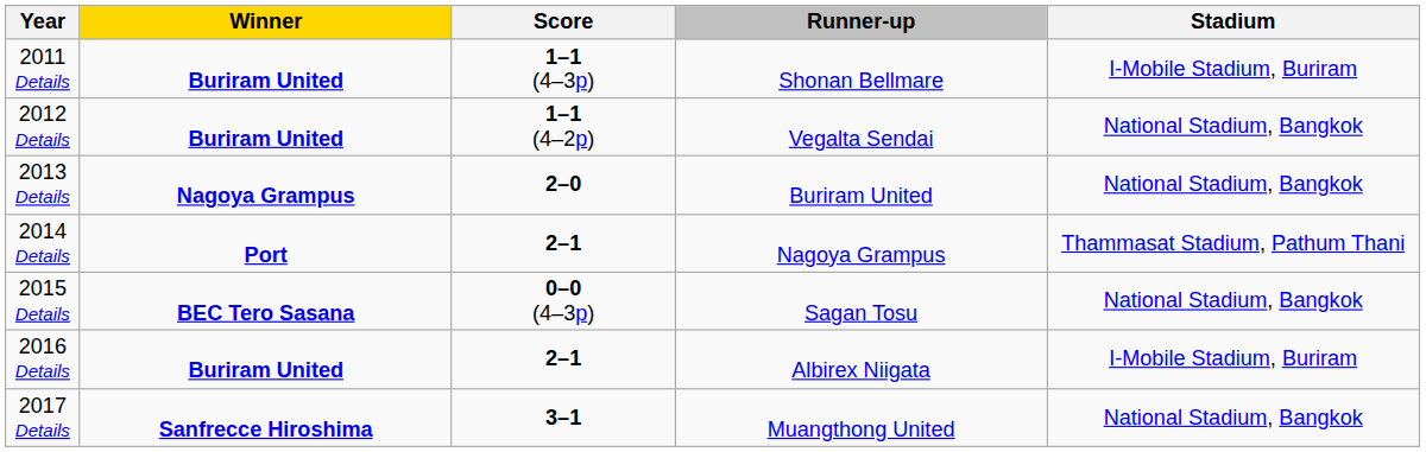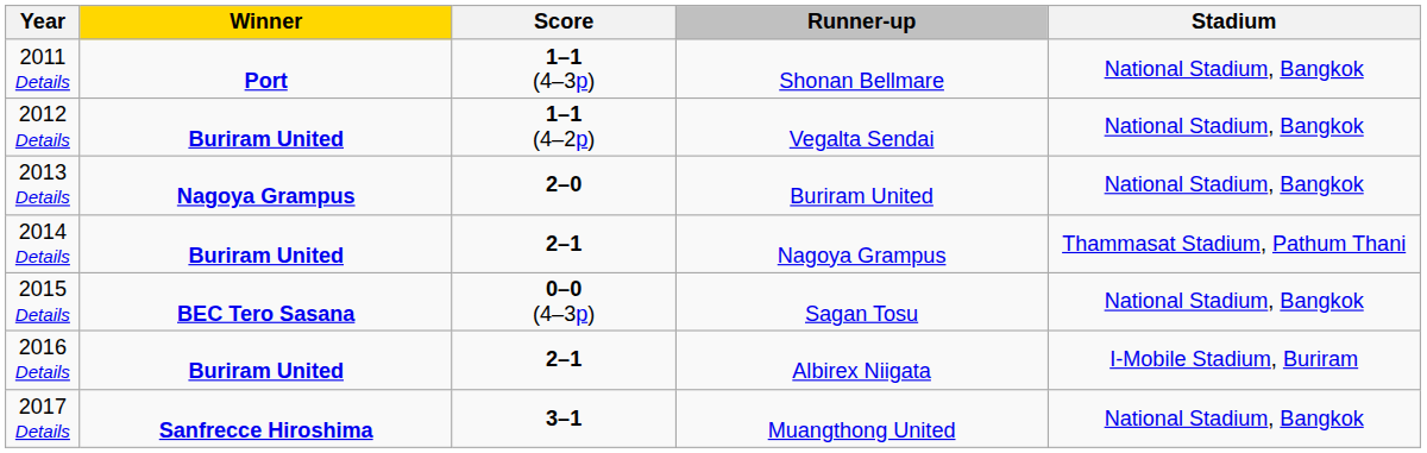 <table class="wikitable" style="text-align:center">
 <tr>
 <th width=5%>Year</th>
 <th width=25% style="background:gold;">Winner</th>
 <th width=15%>Score</th>
 <th width=25% style="background:silver;">Runner-up</th>
 <th width=25%>Stadium</th>
 </tr>
 <tr>
 <td>2011<br><small><em><a href='#'>Details</a></em></small></td>
-<td> <br> <strong><a href='#'>Buriram United</a></strong></td>
+<td> <br> <strong><a href='#'>Port</a></strong></td>
 <td><strong>1–1</strong><br>(4–3<a href='#'>p</a>)</td>
 <td> <br> <a href='#'>Shonan Bellmare</a></td>
-<td><a href='#'>I-Mobile Stadium</a>, <a href='#'>Buriram</a></td>
+<td><a href='#'>National Stadium</a>, <a href='#'>Bangkok</a></td>
 </tr>
 <tr>
 <td>2012<br><small><em><a href='#'>Details</a></em></small></td>
 <td> <br> <strong><a href='#'>Buriram United</a></strong></td>
 <td><strong>1–1</strong><br>(4–2<a href='#'>p</a>)</td>
 <td> <br> <a href='#'>Vegalta Sendai</a></td>
 <td><a href='#'>National Stadium</a>, <a href='#'>Bangkok</a></td>
 </tr>
 <tr>
 <td>2013<br><small><em><a href='#'>Details</a></em></small></td>
 <td> <br> <strong><a href='#'>Nagoya Grampus</a></strong></td>
 <td><strong>2–0</strong></td>
 <td> <br> <a href='#'>Buriram United</a></td>
 <td><a href='#'>National Stadium</a>, <a href='#'>Bangkok</a></td>
 </tr>
 <tr>
 <td>2014<br><small><em><a href='#'>Details</a></em></small></td>
-<td> <br> <strong><a href='#'>Port</a></strong></td>
+<td> <br> <strong><a href='#'>Buriram United</a></strong></td>
 <td><strong>2–1</strong></td>
 <td> <br> <a href='#'>Nagoya Grampus</a></td>
 <td><a href='#'>Thammasat Stadium</a>, <a href='#'>Pathum Thani</a></td>
 </tr>
 <tr>
 <td>2015<br><small><em><a href='#'>Details</a></em></small></td>
 <td> <br> <strong><a href='#'>BEC Tero Sasana</a></strong></td>
 <td><strong>0–0</strong><br>(4–3<a href='#'>p</a>)</td>
 <td> <br> <a href='#'>Sagan Tosu</a></td>
 <td><a href='#'>National Stadium</a>, <a href='#'>Bangkok</a></td>
 </tr>
 <tr>
 <td>2016<br><small><em><a href='#'>Details</a></em></small></td>
 <td> <br> <strong><a href='#'>Buriram United</a></strong></td>
 <td><strong>2–1</strong></td>
 <td> <br> <a href='#'>Albirex Niigata</a></td>
 <td><a href='#'>I-Mobile Stadium</a>, <a href='#'>Buriram</a></td>
 </tr>
 <tr>
 <td>2017<br><small><em><a href='#'>Details</a></em></small></td>
 <td> <br><strong><a href='#'>Sanfrecce Hiroshima</a></strong></td>
 <td><strong>3–1</strong></td>
 <td> <br><a href='#'>Muangthong United</a></td>
 <td><a href='#'>National Stadium</a>, <a href='#'>Bangkok</a></td>
 </tr>
 </table>
